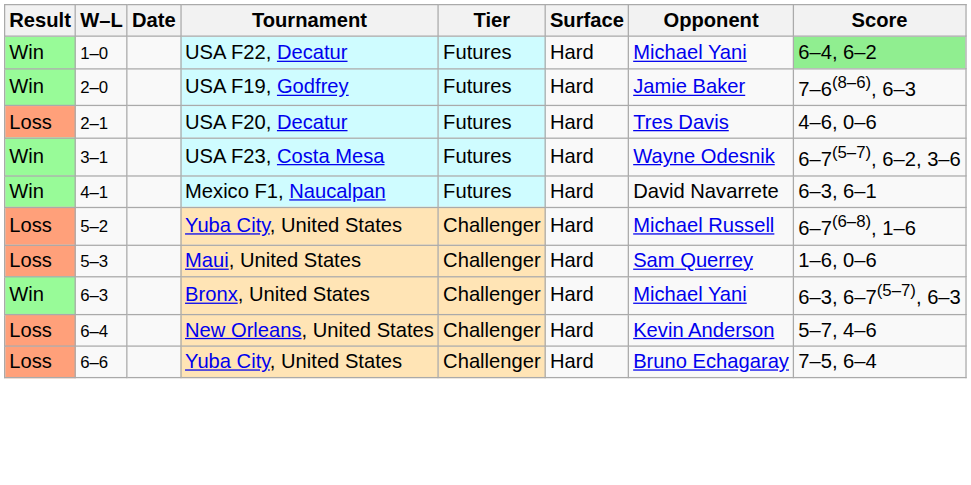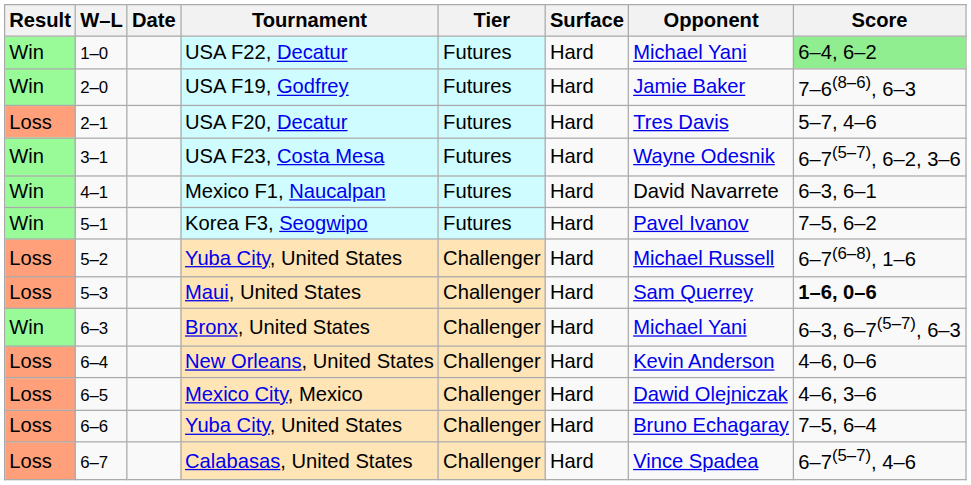 <table class="sortable wikitable">
 <tr>
 <th>Result</th>
 <th class="unsortable">W–L</th>
 <th>Date</th>
 <th>Tournament</th>
 <th>Tier</th>
 <th>Surface</th>
 <th>Opponent</th>
 <th class="unsortable">Score</th>
 </tr>
 <tr>
 <td bgcolor=98FB98>Win</td>
 <td><small>1–0</small></td>
 <td></td>
 <td style="background:#cffcff;">USA F22, <a href='#'>Decatur</a></td>
 <td style="background:#cffcff;">Futures</td>
 <td>Hard</td>
 <td> <a href='#'>Michael Yani</a></td>
 <td style="background: lightgreen;">6–4, 6–2</td>
 </tr>
 <tr>
 <td bgcolor=98FB98>Win</td>
 <td><small>2–0</small></td>
 <td></td>
 <td style="background:#cffcff;">USA F19, <a href='#'>Godfrey</a></td>
 <td style="background:#cffcff;">Futures</td>
 <td>Hard</td>
 <td> <a href='#'>Jamie Baker</a></td>
 <td>7–6<sup>(8–6)</sup>, 6–3</td>
 </tr>
 <tr>
 <td bgcolor=FFA07A>Loss</td>
 <td><small>2–1</small></td>
 <td></td>
 <td style="background:#cffcff;">USA F20, <a href='#'>Decatur</a></td>
 <td style="background:#cffcff;">Futures</td>
 <td>Hard</td>
 <td> <a href='#'>Tres Davis</a></td>
-<td>4–6, 0–6</td>
+<td>5–7, 4–6</td>
 </tr>
 <tr>
 <td bgcolor=98FB98>Win</td>
 <td><small>3–1</small></td>
 <td></td>
 <td style="background:#cffcff;">USA F23, <a href='#'>Costa Mesa</a></td>
 <td style="background:#cffcff;">Futures</td>
 <td>Hard</td>
 <td> <a href='#'>Wayne Odesnik</a></td>
 <td>6–7<sup>(5–7)</sup>, 6–2, 3–6</td>
 </tr>
 <tr>
 <td bgcolor=98FB98>Win</td>
 <td><small>4–1</small></td>
 <td></td>
 <td style="background:#cffcff;">Mexico F1, <a href='#'>Naucalpan</a></td>
 <td style="background:#cffcff;">Futures</td>
 <td>Hard</td>
 <td> David Navarrete</td>
 <td>6–3, 6–1</td>
 </tr>
 <tr>
+<td bgcolor=98FB98>Win</td>
+<td><small>5–1</small></td>
+<td></td>
+<td style="background:#cffcff;">Korea F3, <a href='#'>Seogwipo</a></td>
+<td style="background:#cffcff;">Futures</td>
+<td>Hard</td>
+<td> <a href='#'>Pavel Ivanov</a></td>
+<td>7–5, 6–2</td>
+</tr>
+<tr>
 <td bgcolor=FFA07A>Loss</td>
 <td><small>5–2</small></td>
 <td></td>
 <td style="background:moccasin;"><a href='#'>Yuba City</a>, United States</td>
 <td style="background:moccasin;">Challenger</td>
 <td>Hard</td>
 <td> <a href='#'>Michael Russell</a></td>
 <td>6–7<sup>(6–8)</sup>, 1–6</td>
 </tr>
 <tr>
 <td bgcolor=FFA07A>Loss</td>
 <td><small>5–3</small></td>
 <td></td>
 <td style="background:moccasin;"><a href='#'>Maui</a>, United States</td>
 <td style="background:moccasin;">Challenger</td>
 <td>Hard</td>
 <td> <a href='#'>Sam Querrey</a></td>
-<td>1–6, 0–6</td>
+<td><strong>1–6, 0–6</strong></td>
 </tr>
 <tr>
 <td bgcolor=98FB98>Win</td>
 <td><small>6–3</small></td>
 <td></td>
 <td style="background:moccasin;"><a href='#'>Bronx</a>, United States</td>
 <td style="background:moccasin;">Challenger</td>
 <td>Hard</td>
 <td> <a href='#'>Michael Yani</a></td>
 <td>6–3, 6–7<sup>(5–7)</sup>, 6–3</td>
 </tr>
 <tr>
 <td bgcolor=FFA07A>Loss</td>
 <td><small>6–4</small></td>
 <td></td>
 <td style="background:moccasin;"><a href='#'>New Orleans</a>, United States</td>
 <td style="background:moccasin;">Challenger</td>
 <td>Hard</td>
 <td> <a href='#'>Kevin Anderson</a></td>
-<td>5–7, 4–6</td>
+<td>4–6, 0–6</td>
+</tr>
+<tr>
+<td bgcolor=FFA07A>Loss</td>
+<td><small>6–5</small></td>
+<td></td>
+<td style="background:moccasin;"><a href='#'>Mexico City</a>, Mexico</td>
+<td style="background:moccasin;">Challenger</td>
+<td>Hard</td>
+<td> <a href='#'>Dawid Olejniczak</a></td>
+<td>4–6, 3–6</td>
 </tr>
 <tr>
 <td bgcolor=FFA07A>Loss</td>
 <td><small>6–6</small></td>
 <td></td>
 <td style="background:moccasin;"><a href='#'>Yuba City</a>, United States</td>
 <td style="background:moccasin;">Challenger</td>
 <td>Hard</td>
 <td> <a href='#'>Bruno Echagaray</a></td>
 <td>7–5, 6–4</td>
 </tr>
+<tr>
+<td bgcolor=FFA07A>Loss</td>
+<td><small>6–7</small></td>
+<td></td>
+<td style="background:moccasin;"><a href='#'>Calabasas</a>, United States</td>
+<td style="background:moccasin;">Challenger</td>
+<td>Hard</td>
+<td> <a href='#'>Vince Spadea</a></td>
+<td>6–7<sup>(5–7)</sup>, 4–6</td>
+</tr>
 </table>
